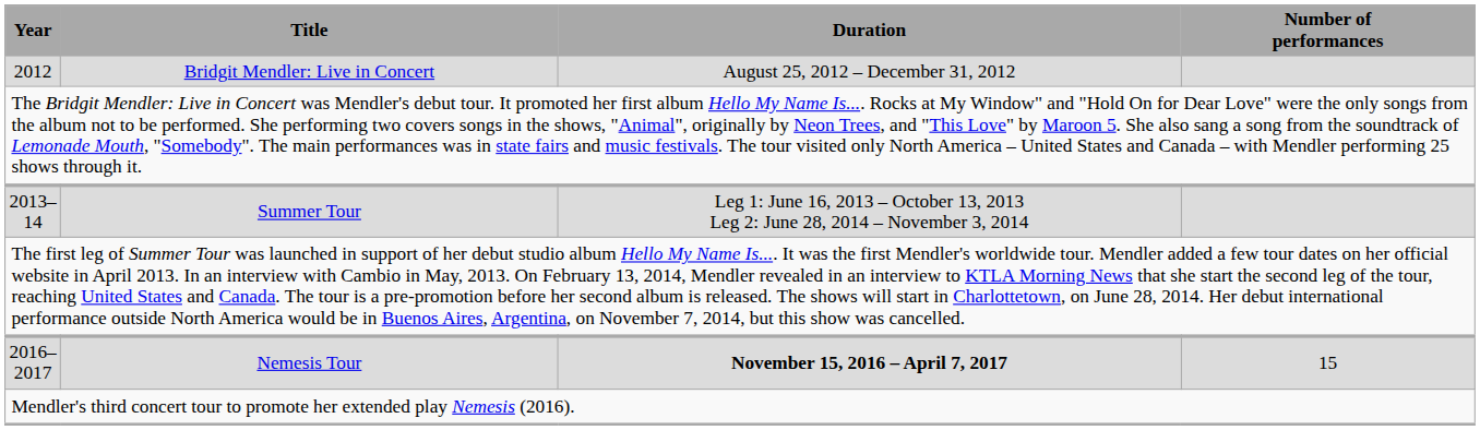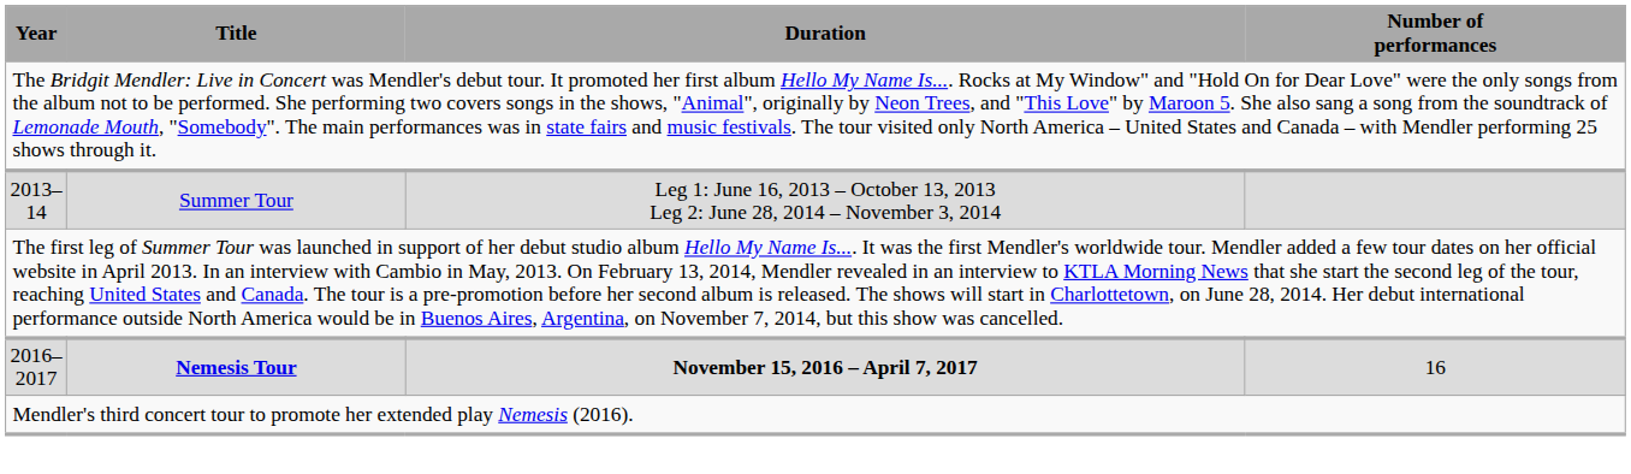 <table class="wikitable">
 <tr>
 <th style="background-color: #A9A9A9;">Year</th>
 <th style="background-color: #A9A9A9;">Title</th>
 <th style="background-color: #A9A9A9;">Duration</th>
 <th style="background-color: #A9A9A9;">Number of<br>performances</th>
-</tr>
-<tr>
-<td style="background-color: #DCDCDC;" align="center" width=5>2012</td>
-<td style="background-color: #DCDCDC;" align="center"><a href='#'>Bridgit Mendler: Live in Concert</a></td>
-<td style="background-color: #DCDCDC;" align="center">August 25, 2012 – December 31, 2012 </td>
-<td style="background-color: #DCDCDC;"></td>
 </tr>
 <tr>
 <td colspan="4" style="border-bottom-width:3px; padding:5px;">The <em>Bridgit Mendler: Live in Concert</em> was Mendler's debut tour. It promoted her first album <em><a href='#'>Hello My Name Is...</a></em>. Rocks at My Window" and "Hold On for Dear Love" were the only songs from the album not to be performed. She performing two covers songs in the shows, "<a href='#'>Animal</a>", originally by <a href='#'>Neon Trees</a>, and "<a href='#'>This Love</a>" by <a href='#'>Maroon 5</a>. She also sang a song from the soundtrack of <em><a href='#'>Lemonade Mouth</a></em>, "<a href='#'>Somebody</a>". The main performances was in <a href='#'>state fairs</a> and <a href='#'>music festivals</a>. The tour visited only North America – United States and Canada – with Mendler performing 25 shows through it.</td>
 </tr>
 <tr>
 <td style="background-color: #DCDCDC;" align="center" width=5>2013–14</td>
 <td style="background-color: #DCDCDC;" align="center"><a href='#'>Summer Tour</a></td>
 <td style="background-color: #DCDCDC;" align="center">Leg 1: June 16, 2013 – October 13, 2013 <br>Leg 2: June 28, 2014 – November 3, 2014 </td>
 <td style="background-color: #DCDCDC;"></td>
 </tr>
 <tr>
 <td colspan="4" style="border-bottom-width:3px; padding:5px;">The first leg of <em>Summer Tour</em> was launched in support of her debut studio album <em><a href='#'>Hello My Name Is...</a></em>. It was the first Mendler's worldwide tour. Mendler added a few tour dates on her official website in April 2013. In an interview with Cambio in May, 2013. On February 13, 2014, Mendler revealed in an interview to <a href='#'>KTLA Morning News</a> that she start the second leg of the tour, reaching <a href='#'>United States</a> and <a href='#'>Canada</a>. The tour is a pre-promotion before her second album is released. The shows will start in <a href='#'>Charlottetown</a>, on June 28, 2014. Her debut international performance outside North America would be in <a href='#'>Buenos Aires</a>, <a href='#'>Argentina</a>, on November 7, 2014, but this show was cancelled.</td>
 </tr>
 <tr>
 <td style="background-color: #DCDCDC;" align="center" width=5>2016–2017</td>
-<td style="background-color: #DCDCDC;" align="center"><a href='#'>Nemesis Tour</a></td>
+<td style="background-color: #DCDCDC;" align="center"><strong><a href='#'>Nemesis Tour</a></strong></td>
 <td style="background-color: #DCDCDC;" align="center"><strong>November 15, 2016 – April 7, 2017</strong></td>
-<td style="background-color: #DCDCDC;" align="center">15</td>
+<td style="background-color: #DCDCDC;" align="center">16</td>
 </tr>
 <tr>
 <td colspan="4" style="border-bottom-width:3px; padding:5px;">Mendler's third concert tour to promote her extended play <em><a href='#'>Nemesis</a></em> (2016).</td>
 </tr>
 <tr>
 </tr>
 </table>
